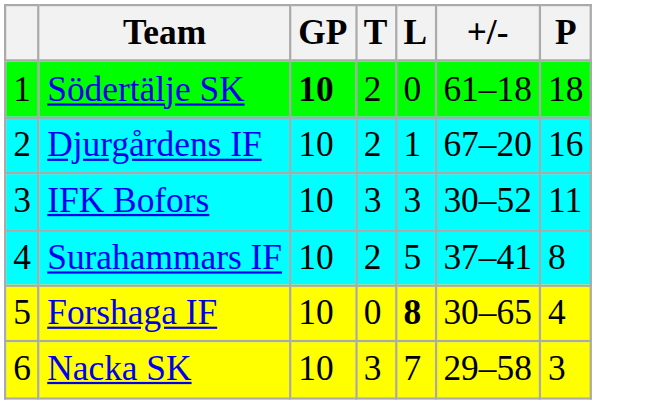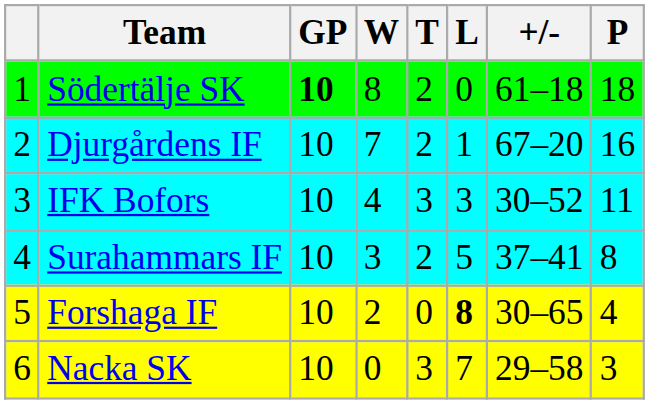 <table class="wikitable">
 <tr>
 <th></th>
 <th>Team</th>
 <th>GP</th>
+<th>W</th>
 <th>T</th>
 <th>L</th>
 <th>+/-</th>
 <th>P</th>
 </tr>
 <tr style="background:#00FF00">
 <td>1</td>
 <td><a href='#'>Södertälje SK</a></td>
 <td><strong>10</strong></td>
+<td>8</td>
 <td>2</td>
 <td>0</td>
 <td>61–18</td>
 <td>18</td>
 </tr>
 <tr style="background:#00FFFF">
 <td>2</td>
 <td><a href='#'>Djurgårdens IF</a></td>
 <td>10</td>
+<td>7</td>
 <td>2</td>
 <td>1</td>
 <td>67–20</td>
 <td>16</td>
 </tr>
 <tr style="background:#00FFFF">
 <td>3</td>
 <td><a href='#'>IFK Bofors</a></td>
 <td>10</td>
+<td>4</td>
 <td>3</td>
 <td>3</td>
 <td>30–52</td>
 <td>11</td>
 </tr>
 <tr style="background:#00FFFF">
 <td>4</td>
 <td><a href='#'>Surahammars IF</a></td>
 <td>10</td>
+<td>3</td>
 <td>2</td>
 <td>5</td>
 <td>37–41</td>
 <td>8</td>
 </tr>
 <tr style="background:#FFFF00">
 <td>5</td>
 <td><a href='#'>Forshaga IF</a></td>
 <td>10</td>
+<td>2</td>
 <td>0</td>
 <td><strong>8</strong></td>
 <td>30–65</td>
 <td>4</td>
 </tr>
 <tr style="background:#FFFF00">
 <td>6</td>
 <td><a href='#'>Nacka SK</a></td>
 <td>10</td>
+<td>0</td>
 <td>3</td>
 <td>7</td>
 <td>29–58</td>
 <td>3</td>
 </tr>
 </table>
